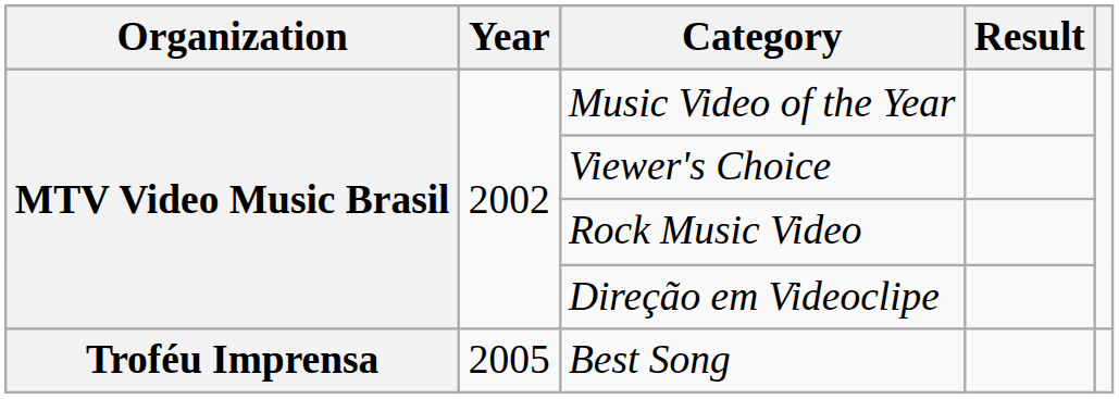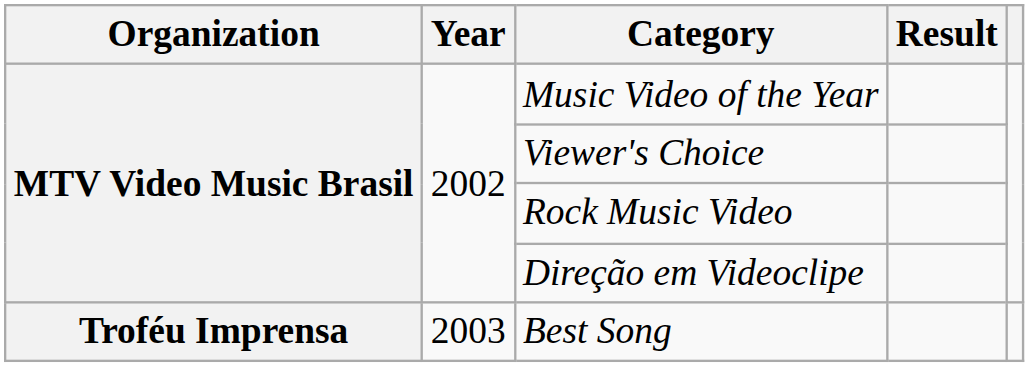 <table class="wikitable sortable plainrowheaders" style="border:none; margin:0;">
 <tr>
 <th scope="col">Organization</th>
 <th scope="col">Year</th>
 <th scope="col">Category</th>
 <th scope="col">Result</th>
 <th class="unsortable" scope="col"></th>
 </tr>
 <tr>
 <th rowspan="4" scope="row">MTV Video Music Brasil</th>
 <td rowspan="4">2002</td>
 <td><em>Music Video of the Year</em></td>
 <td></td>
 <td rowspan="4"></td>
 </tr>
 <tr>
 <td><em>Viewer's Choice</em></td>
 <td></td>
 </tr>
 <tr>
 <td><em>Rock Music Video</em></td>
 <td></td>
 </tr>
 <tr>
 <td><em>Direção em Videoclipe</em></td>
 <td></td>
 </tr>
 <tr>
 <th scope="row">Troféu Imprensa</th>
-<td>2005</td>
+<td>2003</td>
 <td><em>Best Song</em></td>
 <td></td>
 <td></td>
 </tr>
 <tr>
 </tr>
 </table>
